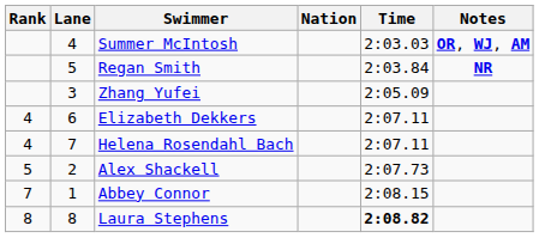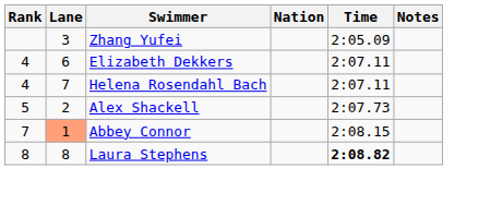 <table class="wikitable sortable mw-collapsible" style="text-align:center">
 <tr>
 <th scope="col">Rank</th>
 <th scope="col">Lane</th>
 <th scope="col">Swimmer</th>
 <th scope="col">Nation</th>
 <th scope="col">Time</th>
 <th scope="col">Notes</th>
-</tr>
-<tr>
-<td></td>
-<td>4</td>
-<td align="left"><a href='#'>Summer McIntosh</a></td>
-<td align="left"></td>
-<td>2:03.03</td>
-<td><a href='#'><strong>OR</strong></a>, <strong><a href='#'>WJ</a></strong>, <strong><a href='#'>AM</a></strong></td>
-</tr>
-<tr>
-<td></td>
-<td>5</td>
-<td align="left"><a href='#'>Regan Smith</a></td>
-<td align="left"></td>
-<td>2:03.84</td>
-<td><strong><a href='#'>NR</a></strong></td>
 </tr>
 <tr>
 <td></td>
 <td>3</td>
 <td align="left"><a href='#'>Zhang Yufei</a></td>
 <td align="left"></td>
 <td>2:05.09</td>
 <td></td>
 </tr>
 <tr>
 <td>4</td>
 <td>6</td>
 <td align="left"><a href='#'>Elizabeth Dekkers</a></td>
 <td align="left"></td>
 <td>2:07.11</td>
 <td></td>
 </tr>
 <tr>
 <td>4</td>
 <td>7</td>
 <td align="left"><a href='#'>Helena Rosendahl Bach</a></td>
 <td align="left"></td>
 <td>2:07.11</td>
 <td></td>
 </tr>
 <tr>
 <td>5</td>
 <td>2</td>
 <td align="left"><a href='#'>Alex Shackell</a></td>
 <td align="left"></td>
 <td>2:07.73</td>
 <td></td>
 </tr>
 <tr>
 <td>7</td>
-<td>1</td>
+<td style="background: lightsalmon;">1</td>
 <td align="left"><a href='#'>Abbey Connor</a></td>
 <td align="left"></td>
 <td>2:08.15</td>
 <td></td>
 </tr>
 <tr>
 <td>8</td>
 <td>8</td>
 <td align="left"><a href='#'>Laura Stephens</a></td>
 <td align="left"></td>
 <td><strong>2:08.82</strong></td>
 <td></td>
 </tr>
 </table>
